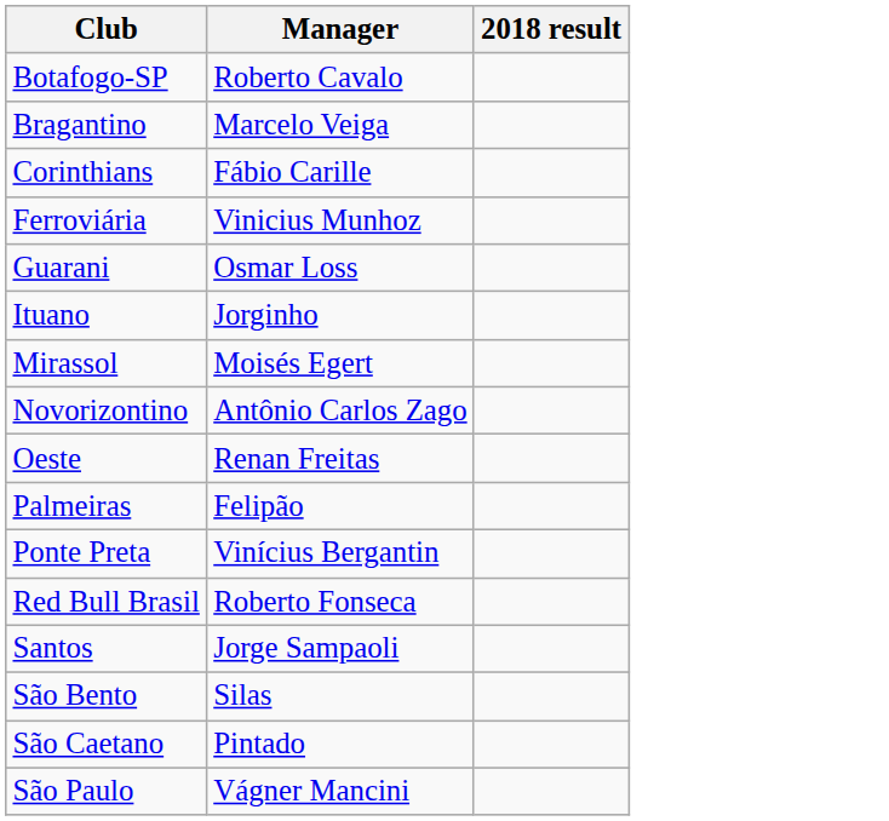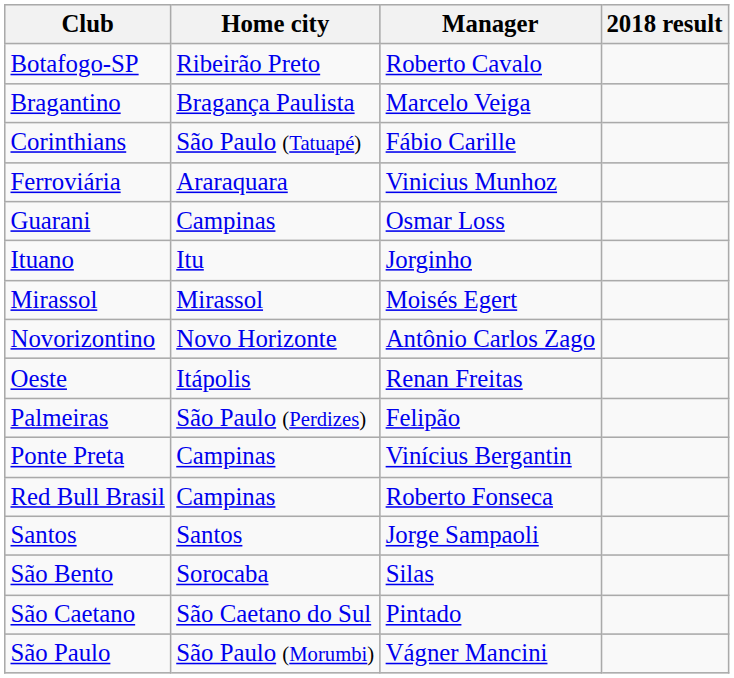 <table class="wikitable sortable">
 <tr>
 <th>Club</th>
+<th>Home city</th>
 <th>Manager</th>
 <th>2018 result</th>
 </tr>
 <tr>
 <td><a href='#'>Botafogo-SP</a></td>
+<td><a href='#'>Ribeirão Preto</a></td>
 <td><a href='#'>Roberto Cavalo</a></td>
 <td></td>
 </tr>
 <tr>
 <td><a href='#'>Bragantino</a></td>
+<td><a href='#'>Bragança Paulista</a></td>
 <td><a href='#'>Marcelo Veiga</a></td>
 <td></td>
 </tr>
 <tr>
 <td><a href='#'>Corinthians</a></td>
+<td><a href='#'>São Paulo</a> <small>(<a href='#'>Tatuapé</a>)</small></td>
 <td><a href='#'>Fábio Carille</a></td>
 <td></td>
 </tr>
 <tr>
 <td><a href='#'>Ferroviária</a></td>
+<td><a href='#'>Araraquara</a></td>
 <td><a href='#'>Vinicius Munhoz</a></td>
 <td></td>
 </tr>
 <tr>
 <td><a href='#'>Guarani</a></td>
+<td><a href='#'>Campinas</a></td>
 <td><a href='#'>Osmar Loss</a></td>
 <td></td>
 </tr>
 <tr>
 <td><a href='#'>Ituano</a></td>
+<td><a href='#'>Itu</a></td>
 <td><a href='#'>Jorginho</a></td>
 <td></td>
 </tr>
 <tr>
+<td><a href='#'>Mirassol</a></td>
 <td><a href='#'>Mirassol</a></td>
 <td><a href='#'>Moisés Egert</a></td>
 <td></td>
 </tr>
 <tr>
 <td><a href='#'>Novorizontino</a></td>
+<td><a href='#'>Novo Horizonte</a></td>
 <td><a href='#'>Antônio Carlos Zago</a></td>
 <td></td>
 </tr>
 <tr>
 <td><a href='#'>Oeste</a></td>
+<td><a href='#'>Itápolis</a></td>
 <td><a href='#'>Renan Freitas</a></td>
 <td></td>
 </tr>
 <tr>
 <td><a href='#'>Palmeiras</a></td>
+<td><a href='#'>São Paulo</a> <small>(<a href='#'>Perdizes</a>)</small></td>
 <td><a href='#'>Felipão</a></td>
 <td></td>
 </tr>
 <tr>
 <td><a href='#'>Ponte Preta</a></td>
+<td><a href='#'>Campinas</a></td>
 <td><a href='#'>Vinícius Bergantin</a></td>
 <td></td>
 </tr>
 <tr>
 <td><a href='#'>Red Bull Brasil</a></td>
+<td><a href='#'>Campinas</a></td>
 <td><a href='#'>Roberto Fonseca</a></td>
 <td></td>
 </tr>
 <tr>
+<td><a href='#'>Santos</a></td>
 <td><a href='#'>Santos</a></td>
 <td><a href='#'>Jorge Sampaoli</a></td>
 <td></td>
 </tr>
 <tr>
 <td><a href='#'>São Bento</a></td>
+<td><a href='#'>Sorocaba</a></td>
 <td><a href='#'>Silas</a></td>
 <td></td>
 </tr>
 <tr>
 <td><a href='#'>São Caetano</a></td>
+<td><a href='#'>São Caetano do Sul</a></td>
 <td><a href='#'>Pintado</a></td>
 <td></td>
 </tr>
 <tr>
 <td><a href='#'>São Paulo</a></td>
+<td><a href='#'>São Paulo</a> <small>(<a href='#'>Morumbi</a>)</small></td>
 <td><a href='#'>Vágner Mancini</a></td>
 <td></td>
 </tr>
 </table>
